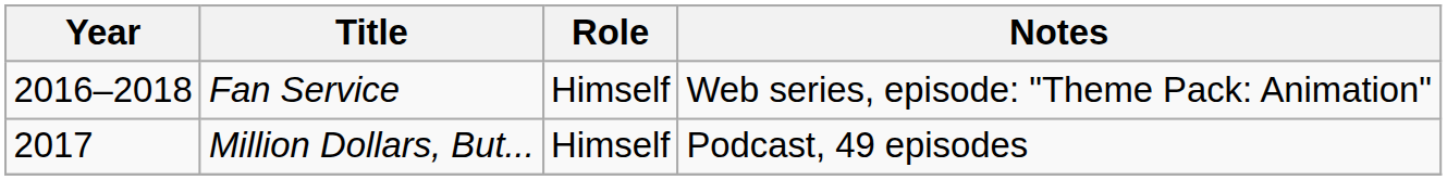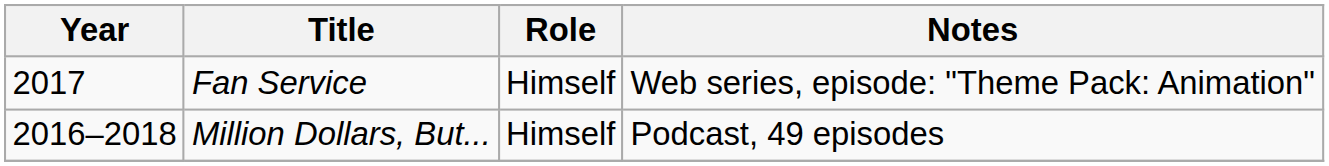 <table class="wikitable sortable">
 <tr>
 <th>Year</th>
 <th>Title</th>
 <th>Role</th>
 <th>Notes</th>
 </tr>
 <tr>
-<td>2016–2018</td>
+<td>2017</td>
 <td><em>Fan Service</em></td>
 <td>Himself</td>
 <td>Web series, episode: "Theme Pack: Animation"</td>
 </tr>
 <tr>
-<td>2017</td>
+<td>2016–2018</td>
 <td><em>Million Dollars, But...</em></td>
 <td>Himself</td>
 <td>Podcast, 49 episodes</td>
 </tr>
 <tr>
 </tr>
 </table>
